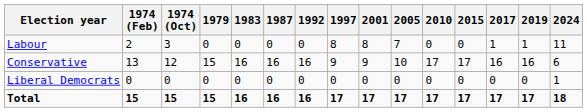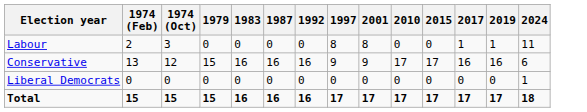 <table class="wikitable">
 <tr>
 <th>Election year</th>
 <th>1974<br>(Feb)</th>
 <th>1974<br>(Oct)</th>
 <th>1979</th>
 <th>1983</th>
 <th>1987</th>
 <th>1992</th>
 <th>1997</th>
 <th>2001</th>
-<th>2005</th>
 <th>2010</th>
 <th>2015</th>
 <th>2017</th>
 <th>2019</th>
 <th>2024</th>
 </tr>
 <tr>
 <td><a href='#'>Labour</a></td>
 <td>2</td>
 <td>3</td>
 <td>0</td>
 <td>0</td>
 <td>0</td>
 <td>0</td>
 <td>8</td>
 <td>8</td>
-<td>7</td>
 <td>0</td>
 <td>0</td>
 <td>1</td>
 <td>1</td>
 <td>11</td>
 </tr>
 <tr>
 <td><a href='#'>Conservative</a></td>
 <td>13</td>
 <td>12</td>
 <td>15</td>
 <td>16</td>
 <td>16</td>
 <td>16</td>
 <td>9</td>
 <td>9</td>
-<td>10</td>
 <td>17</td>
 <td>17</td>
 <td>16</td>
 <td>16</td>
 <td>6</td>
 </tr>
 <tr>
 <td><a href='#'>Liberal Democrats</a></td>
-<td>0</td>
 <td>0</td>
 <td>0</td>
 <td>0</td>
 <td>0</td>
 <td>0</td>
 <td>0</td>
 <td>0</td>
 <td>0</td>
 <td>0</td>
 <td>0</td>
 <td>0</td>
 <td>0</td>
 <td>1</td>
 </tr>
 <tr>
 <td><strong>Total</strong></td>
 <td><strong>15</strong></td>
 <td><strong>15</strong></td>
 <td><strong>15</strong></td>
 <td><strong>16</strong></td>
 <td><strong>16</strong></td>
 <td><strong>16</strong></td>
 <td><strong>17</strong></td>
 <td><strong>17</strong></td>
 <td><strong>17</strong></td>
 <td><strong>17</strong></td>
 <td><strong>17</strong></td>
 <td><strong>17</strong></td>
-<td><strong>17</strong></td>
 <td><strong>18</strong></td>
 </tr>
 </table>
